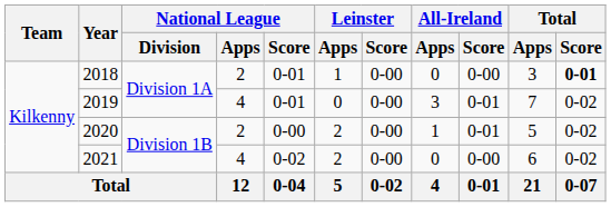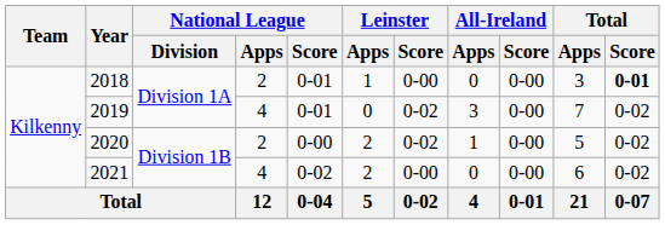 <table class="wikitable" style="text-align:center">
 <tr>
 <th rowspan="2">Team</th>
 <th rowspan="2">Year</th>
 <th colspan="3"><a href='#'>National League</a></th>
 <th colspan="2"><a href='#'>Leinster</a></th>
 <th colspan="2"><a href='#'>All-Ireland</a></th>
 <th colspan="2">Total</th>
 </tr>
 <tr>
 <th>Division</th>
 <th>Apps</th>
 <th>Score</th>
 <th>Apps</th>
 <th>Score</th>
 <th>Apps</th>
 <th>Score</th>
 <th>Apps</th>
 <th>Score</th>
 </tr>
 <tr>
 <td rowspan="4"><a href='#'>Kilkenny</a></td>
 <td>2018</td>
 <td rowspan="2"><a href='#'>Division 1A</a></td>
 <td>2</td>
 <td>0-01</td>
 <td>1</td>
 <td>0-00</td>
 <td>0</td>
 <td>0-00</td>
 <td>3</td>
 <td><strong>0-01</strong></td>
 </tr>
 <tr>
 <td>2019</td>
 <td>4</td>
 <td>0-01</td>
 <td>0</td>
+<td>0-02</td>
+<td>3</td>
 <td>0-00</td>
-<td>3</td>
-<td>0-01</td>
 <td>7</td>
 <td>0-02</td>
 </tr>
 <tr>
 <td>2020</td>
 <td rowspan="2"><a href='#'>Division 1B</a></td>
 <td>2</td>
 <td>0-00</td>
 <td>2</td>
+<td>0-02</td>
+<td>1</td>
 <td>0-00</td>
-<td>1</td>
-<td>0-01</td>
 <td>5</td>
 <td>0-02</td>
 </tr>
 <tr>
 <td>2021</td>
 <td>4</td>
 <td>0-02</td>
 <td>2</td>
 <td>0-00</td>
 <td>0</td>
 <td>0-00</td>
 <td>6</td>
 <td>0-02</td>
 </tr>
 <tr>
 <th colspan="3">Total</th>
 <th>12</th>
 <th>0-04</th>
 <th>5</th>
 <th>0-02</th>
 <th>4</th>
 <th>0-01</th>
 <th>21</th>
 <th>0-07</th>
 </tr>
 </table>
